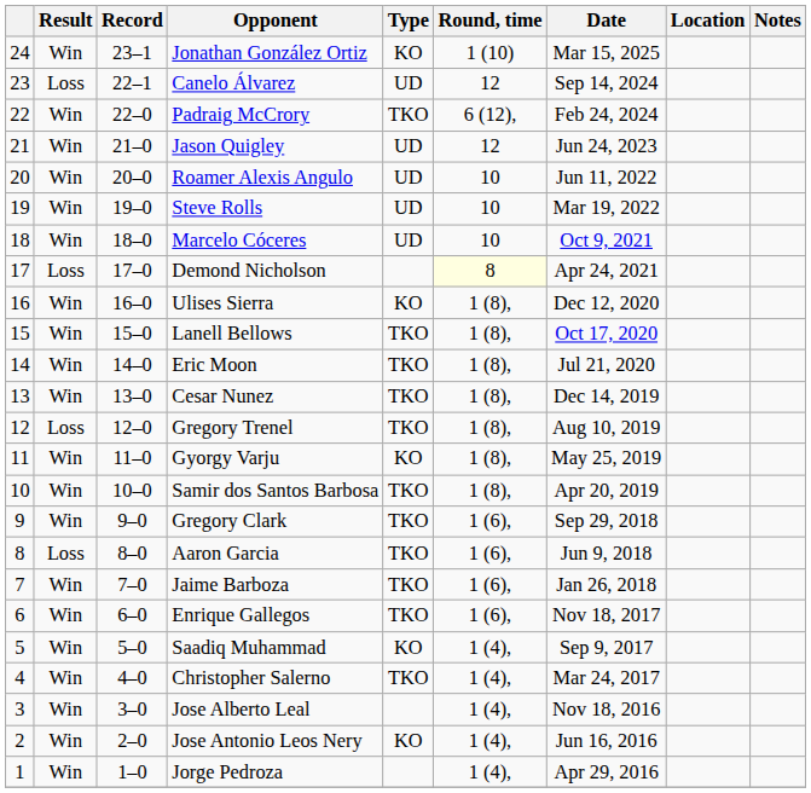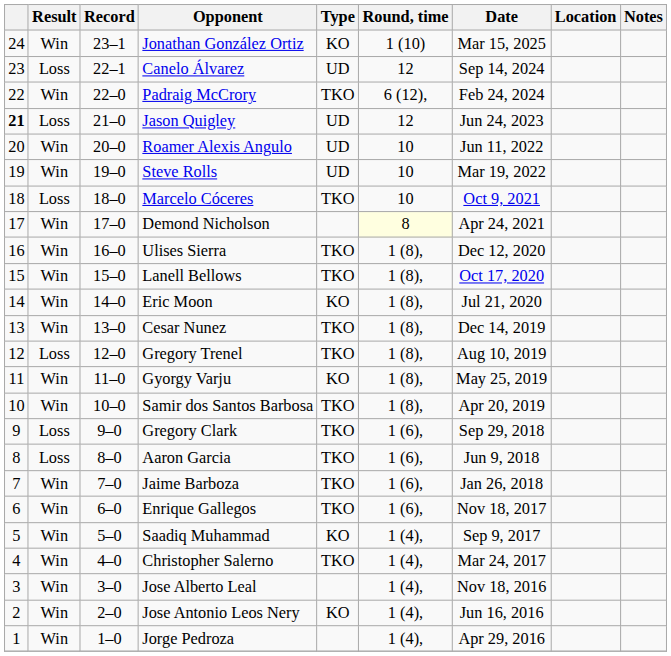 <table class="wikitable" style="text-align:center">
 <tr>
 <th></th>
 <th>Result</th>
 <th>Record</th>
 <th>Opponent</th>
 <th>Type</th>
 <th>Round, time</th>
 <th>Date</th>
 <th>Location</th>
 <th>Notes</th>
 </tr>
 <tr>
 <td>24</td>
 <td>Win</td>
 <td>23–1</td>
 <td align=left><a href='#'>Jonathan González Ortiz</a></td>
 <td>KO</td>
 <td>1 (10) </td>
 <td>Mar 15, 2025</td>
 <td align=left></td>
 <td align=left></td>
 </tr>
 <tr>
 <td>23</td>
 <td>Loss</td>
 <td>22–1</td>
 <td align=left><a href='#'>Canelo Álvarez</a></td>
 <td>UD</td>
 <td>12</td>
 <td>Sep 14, 2024</td>
 <td align=left></td>
 <td style="text-align:left;"></td>
 </tr>
 <tr>
 <td>22</td>
 <td>Win</td>
 <td>22–0</td>
 <td align=left><a href='#'>Padraig McCrory</a></td>
 <td>TKO</td>
 <td>6 (12), </td>
 <td>Feb 24, 2024</td>
 <td align=left></td>
 <td></td>
 </tr>
 <tr>
-<td>21</td>
-<td>Win</td>
+<td><strong>21</strong></td>
+<td>Loss</td>
 <td>21–0</td>
 <td align=left><a href='#'>Jason Quigley</a></td>
 <td>UD</td>
 <td>12</td>
 <td>Jun 24, 2023</td>
 <td align=left></td>
 <td align=left></td>
 </tr>
 <tr>
 <td>20</td>
 <td>Win</td>
 <td>20–0</td>
 <td align=left><a href='#'>Roamer Alexis Angulo</a></td>
 <td>UD</td>
 <td>10</td>
 <td>Jun 11, 2022</td>
 <td align=left></td>
 <td align=left></td>
 </tr>
 <tr>
 <td>19</td>
 <td>Win</td>
 <td>19–0</td>
 <td align=left><a href='#'>Steve Rolls</a></td>
 <td>UD</td>
 <td>10</td>
 <td>Mar 19, 2022</td>
 <td align=left></td>
 <td align=left></td>
 </tr>
 <tr>
 <td>18</td>
-<td>Win</td>
+<td>Loss</td>
 <td>18–0</td>
 <td align=left><a href='#'>Marcelo Cóceres</a></td>
-<td>UD</td>
+<td>TKO</td>
 <td>10</td>
 <td><a href='#'>Oct 9, 2021</a></td>
 <td align=left></td>
 <td align=left></td>
 </tr>
 <tr>
 <td>17</td>
-<td>Loss</td>
+<td>Win</td>
 <td>17–0</td>
 <td align=left>Demond Nicholson</td>
 <td></td>
 <td style="background: lightyellow;">8</td>
 <td>Apr 24, 2021</td>
 <td align=left></td>
 <td></td>
 </tr>
 <tr>
 <td>16</td>
 <td>Win</td>
 <td>16–0</td>
 <td align=left>Ulises Sierra</td>
-<td>KO</td>
+<td>TKO</td>
 <td>1 (8), </td>
 <td>Dec 12, 2020</td>
 <td align=left></td>
 <td></td>
 </tr>
 <tr>
 <td>15</td>
 <td>Win</td>
 <td>15–0</td>
 <td align=left>Lanell Bellows</td>
 <td>TKO</td>
 <td>1 (8), </td>
 <td><a href='#'>Oct 17, 2020</a></td>
 <td align=left></td>
 <td></td>
 </tr>
 <tr>
 <td>14</td>
 <td>Win</td>
 <td>14–0</td>
 <td align=left>Eric Moon</td>
-<td>TKO</td>
+<td>KO</td>
 <td>1 (8), </td>
 <td>Jul 21, 2020</td>
 <td align=left></td>
 <td></td>
 </tr>
 <tr>
 <td>13</td>
 <td>Win</td>
 <td>13–0</td>
 <td align=left>Cesar Nunez</td>
 <td>TKO</td>
 <td>1 (8), </td>
 <td>Dec 14, 2019</td>
 <td align=left></td>
 <td></td>
 </tr>
 <tr>
 <td>12</td>
 <td>Loss</td>
 <td>12–0</td>
 <td align=left>Gregory Trenel</td>
 <td>TKO</td>
 <td>1 (8), </td>
 <td>Aug 10, 2019</td>
 <td align=left></td>
 <td></td>
 </tr>
 <tr>
 <td>11</td>
 <td>Win</td>
 <td>11–0</td>
 <td align=left>Gyorgy Varju</td>
 <td>KO</td>
 <td>1 (8), </td>
 <td>May 25, 2019</td>
 <td align=left></td>
 <td></td>
 </tr>
 <tr>
 <td>10</td>
 <td>Win</td>
 <td>10–0</td>
 <td align=left>Samir dos Santos Barbosa</td>
 <td>TKO</td>
 <td>1 (8), </td>
 <td>Apr 20, 2019</td>
 <td align=left></td>
 <td></td>
 </tr>
 <tr>
 <td>9</td>
-<td>Win</td>
+<td>Loss</td>
 <td>9–0</td>
 <td align=left>Gregory Clark</td>
 <td>TKO</td>
 <td>1 (6), </td>
 <td>Sep 29, 2018</td>
 <td align=left></td>
 <td></td>
 </tr>
 <tr>
 <td>8</td>
 <td>Loss</td>
 <td>8–0</td>
 <td align=left>Aaron Garcia</td>
 <td>TKO</td>
 <td>1 (6), </td>
 <td>Jun 9, 2018</td>
 <td align=left></td>
 <td></td>
 </tr>
 <tr>
 <td>7</td>
 <td>Win</td>
 <td>7–0</td>
 <td align=left>Jaime Barboza</td>
 <td>TKO</td>
 <td>1 (6), </td>
 <td>Jan 26, 2018</td>
 <td align=left></td>
 <td></td>
 </tr>
 <tr>
 <td>6</td>
 <td>Win</td>
 <td>6–0</td>
 <td align=left>Enrique Gallegos</td>
 <td>TKO</td>
 <td>1 (6), </td>
 <td>Nov 18, 2017</td>
 <td align=left></td>
 <td></td>
 </tr>
 <tr>
 <td>5</td>
 <td>Win</td>
 <td>5–0</td>
 <td align=left>Saadiq Muhammad</td>
 <td>KO</td>
 <td>1 (4), </td>
 <td>Sep 9, 2017</td>
 <td align=left></td>
 <td></td>
 </tr>
 <tr>
 <td>4</td>
 <td>Win</td>
 <td>4–0</td>
 <td align=left>Christopher Salerno</td>
 <td>TKO</td>
 <td>1 (4), </td>
 <td>Mar 24, 2017</td>
 <td align=left></td>
 <td></td>
 </tr>
 <tr>
 <td>3</td>
 <td>Win</td>
 <td>3–0</td>
 <td align=left>Jose Alberto Leal</td>
 <td></td>
 <td>1 (4), </td>
 <td>Nov 18, 2016</td>
 <td align=left></td>
 <td></td>
 </tr>
 <tr>
 <td>2</td>
 <td>Win</td>
 <td>2–0</td>
 <td align=left>Jose Antonio Leos Nery</td>
 <td>KO</td>
 <td>1 (4), </td>
 <td>Jun 16, 2016</td>
 <td align=left></td>
 <td></td>
 </tr>
 <tr>
 <td>1</td>
 <td>Win</td>
 <td>1–0</td>
 <td align=left>Jorge Pedroza</td>
 <td></td>
 <td>1 (4), </td>
 <td>Apr 29, 2016</td>
 <td align=left></td>
 <td></td>
 </tr>
 <tr>
 </tr>
 </table>
